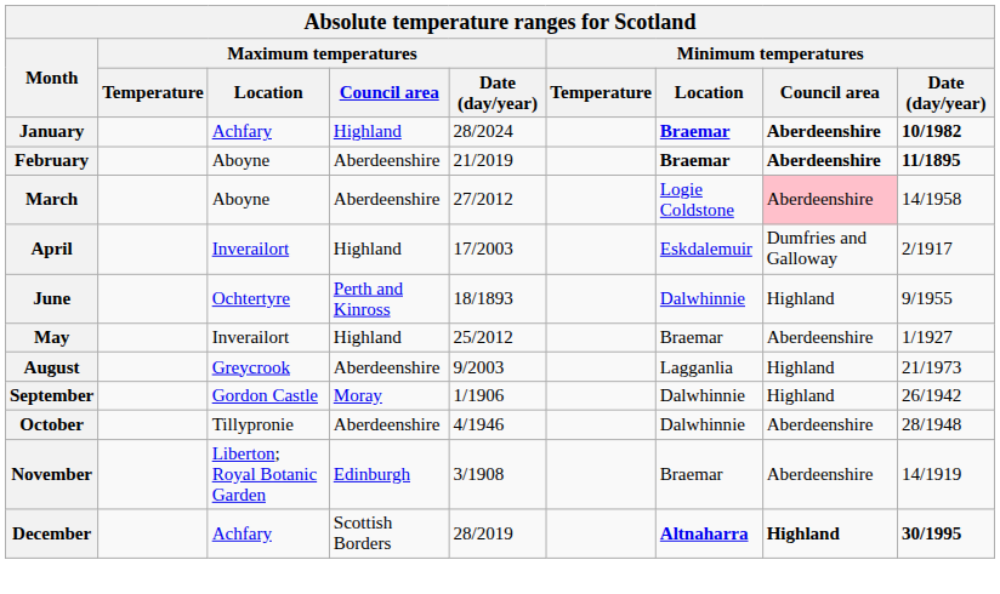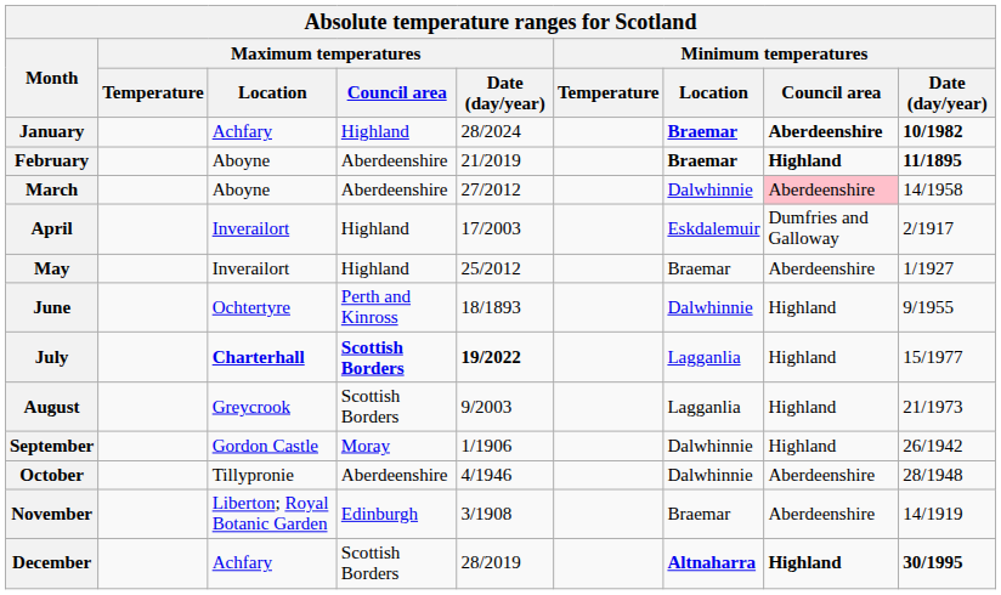 <table class="wikitable mw-collapsible">
 <tr>
 <th colspan="9"><big>Absolute temperature ranges for Scotland</big></th>
 </tr>
 <tr>
 <th rowspan="2">Month</th>
 <th colspan="4">Maximum temperatures</th>
 <th colspan="4">Minimum temperatures</th>
 </tr>
 <tr>
 <th>Temperature</th>
 <th>Location</th>
 <th><a href='#'>Council area</a></th>
 <th>Date (day/year)</th>
 <th>Temperature</th>
 <th>Location</th>
 <th>Council area</th>
 <th>Date (day/year)</th>
 </tr>
 <tr>
 <th>January</th>
 <td style="text-align:right;"></td>
 <td><a href='#'>Achfary</a></td>
 <td><a href='#'>Highland</a></td>
 <td>28/2024</td>
 <td style="text-align:right;"><strong></strong></td>
 <td><strong><a href='#'>Braemar</a></strong></td>
 <td><strong>Aberdeenshire</strong></td>
 <td><strong>10/1982</strong></td>
 </tr>
 <tr>
 <th>February</th>
 <td style="text-align:right;"></td>
 <td>Aboyne</td>
 <td>Aberdeenshire</td>
 <td>21/2019</td>
 <td style="text-align:right;"><strong></strong></td>
 <td><strong>Braemar</strong></td>
-<td><strong>Aberdeenshire</strong></td>
+<td><strong>Highland</strong></td>
 <td><strong>11/1895</strong></td>
 </tr>
 <tr>
 <th>March</th>
 <td style="text-align:right;"></td>
 <td>Aboyne</td>
 <td>Aberdeenshire</td>
 <td>27/2012</td>
 <td style="text-align:right;"></td>
-<td><a href='#'>Logie Coldstone</a></td>
+<td><a href='#'>Dalwhinnie</a></td>
 <td style="background: pink;">Aberdeenshire</td>
 <td>14/1958</td>
 </tr>
 <tr>
 <th>April</th>
 <td style="text-align:right;"></td>
 <td><a href='#'>Inverailort</a></td>
 <td>Highland</td>
 <td>17/2003</td>
 <td style="text-align:right;"></td>
 <td><a href='#'>Eskdalemuir</a></td>
 <td>Dumfries and Galloway</td>
 <td>2/1917</td>
 </tr>
 <tr>
+<th>May</th>
+<td style="text-align:right;"></td>
+<td>Inverailort</td>
+<td>Highland</td>
+<td>25/2012</td>
+<td style="text-align:right;"></td>
+<td>Braemar</td>
+<td>Aberdeenshire</td>
+<td>1/1927</td>
+</tr>
+<tr>
 <th>June</th>
 <td style="text-align:right;"></td>
 <td><a href='#'>Ochtertyre</a></td>
 <td><a href='#'>Perth and Kinross</a></td>
 <td>18/1893</td>
 <td style="text-align:right;"></td>
 <td><a href='#'>Dalwhinnie</a></td>
 <td>Highland</td>
 <td>9/1955</td>
 </tr>
 <tr>
-<th>May</th>
+<th>July</th>
+<td style="text-align:right;"><strong></strong></td>
+<td><strong><a href='#'>Charterhall</a></strong></td>
+<td><strong><a href='#'>Scottish Borders</a></strong></td>
+<td><strong>19/2022</strong></td>
 <td style="text-align:right;"></td>
-<td>Inverailort</td>
+<td><a href='#'>Lagganlia</a></td>
 <td>Highland</td>
-<td>25/2012</td>
-<td style="text-align:right;"></td>
-<td>Braemar</td>
-<td>Aberdeenshire</td>
-<td>1/1927</td>
+<td>15/1977</td>
 </tr>
 <tr>
 <th>August</th>
 <td style="text-align:right;"></td>
 <td><a href='#'>Greycrook</a></td>
-<td>Aberdeenshire</td>
+<td>Scottish Borders</td>
 <td>9/2003</td>
 <td style="text-align:right;"></td>
 <td>Lagganlia</td>
 <td>Highland</td>
 <td>21/1973</td>
 </tr>
 <tr>
 <th>September</th>
 <td style="text-align:right;"></td>
 <td><a href='#'>Gordon Castle</a></td>
 <td><a href='#'>Moray</a></td>
 <td>1/1906</td>
 <td style="text-align:right;"></td>
 <td>Dalwhinnie</td>
 <td>Highland</td>
 <td>26/1942</td>
 </tr>
 <tr>
 <th>October</th>
 <td style="text-align:right;"></td>
 <td>Tillypronie</td>
 <td>Aberdeenshire</td>
 <td>4/1946</td>
 <td style="text-align:right;"></td>
 <td>Dalwhinnie</td>
 <td>Aberdeenshire</td>
 <td>28/1948</td>
 </tr>
 <tr>
 <th>November</th>
 <td style="text-align:right;"></td>
 <td><a href='#'>Liberton</a>; <a href='#'>Royal Botanic Garden</a></td>
 <td><a href='#'>Edinburgh</a></td>
 <td>3/1908</td>
 <td style="text-align:right;"></td>
 <td>Braemar</td>
 <td>Aberdeenshire</td>
 <td>14/1919</td>
 </tr>
 <tr>
 <th>December</th>
 <td style="text-align:right;"></td>
 <td><a href='#'>Achfary</a></td>
 <td>Scottish Borders</td>
 <td>28/2019</td>
 <td style="text-align:right;"><strong></strong></td>
 <td><strong><a href='#'>Altnaharra</a></strong></td>
 <td><strong>Highland</strong></td>
 <td><strong>30/1995</strong></td>
 </tr>
 </table>
